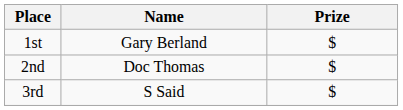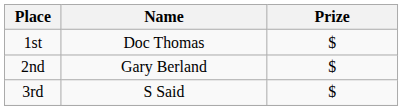 <table class="wikitable">
 <tr>
 <th width="50">Place</th>
 <th width="200">Name</th>
 <th width="125">Prize</th>
 </tr>
 <tr>
 <td align = "center">1st</td>
-<td align = "center">Gary Berland</td>
+<td align = "center">Doc Thomas</td>
 <td align = "center">$</td>
 </tr>
 <tr>
 <td align = "center">2nd</td>
-<td align = "center">Doc Thomas</td>
+<td align = "center">Gary Berland</td>
 <td align = "center">$</td>
 </tr>
 <tr>
 <td align = "center">3rd</td>
 <td align = "center">S Said</td>
 <td align = "center">$</td>
 </tr>
 <tr>
 </tr>
 </table>
